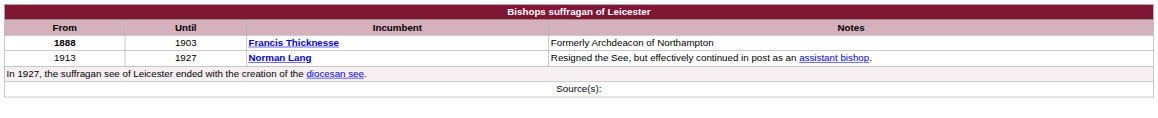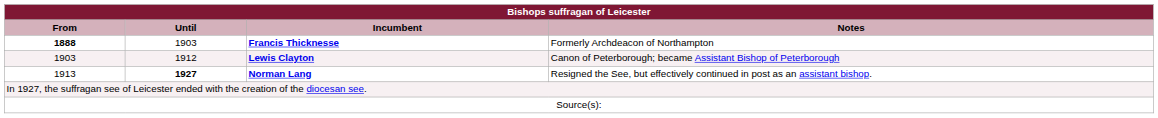 <table class="wikitable" style="width:95%;" border="1" cellpadding="2">
 <tr>
 <th colspan="4" style="background-color: #7F1734; color: white;">Bishops suffragan of Leicester</th>
 </tr>
 <tr align=center>
 <th style="background-color:#D4B1BB" width="10%">From</th>
 <th style="background-color:#D4B1BB" width="10%">Until</th>
 <th style="background-color:#D4B1BB" width="25%">Incumbent</th>
 <th style="background-color:#D4B1BB" width="50%">Notes</th>
 </tr>
 <tr valign=top bgcolor="white">
 <td align=center><strong>1888</strong></td>
 <td align=center>1903</td>
 <td><strong><a href='#'>Francis Thicknesse</a></strong></td>
 <td>Formerly Archdeacon of Northampton</td>
 </tr>
+<tr valign=top bgcolor="#F7F0F2">
+<td align=center>1903</td>
+<td align=center>1912</td>
+<td><strong><a href='#'>Lewis Clayton</a></strong></td>
+<td>Canon of Peterborough; became <a href='#'>Assistant&nbsp;Bishop of Peterborough</a></td>
+</tr>
 <tr valign=top bgcolor="white">
 <td align=center>1913</td>
-<td align=center>1927</td>
+<td align=center><strong>1927</strong></td>
 <td><strong><a href='#'>Norman Lang</a></strong></td>
 <td>Resigned the See, but effectively continued in post as an <a href='#'>assistant bishop</a>.</td>
 </tr>
 <tr valign=top bgcolor="#F7F0F2">
 <td colspan="4">In 1927, the suffragan see of Leicester ended with the creation of the <a href='#'>diocesan see</a>.</td>
 </tr>
 <tr valign="top" style="background-color: white;">
 <td colspan="4" style="text-align: center;">Source(s):</td>
 </tr>
 </table>
